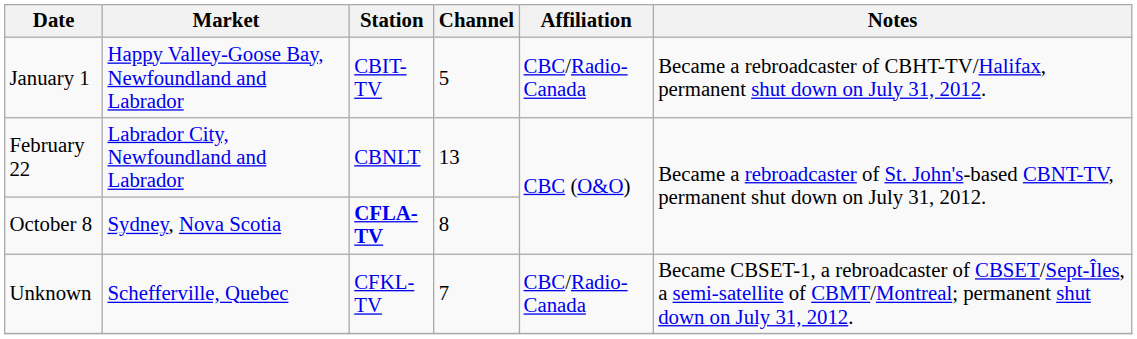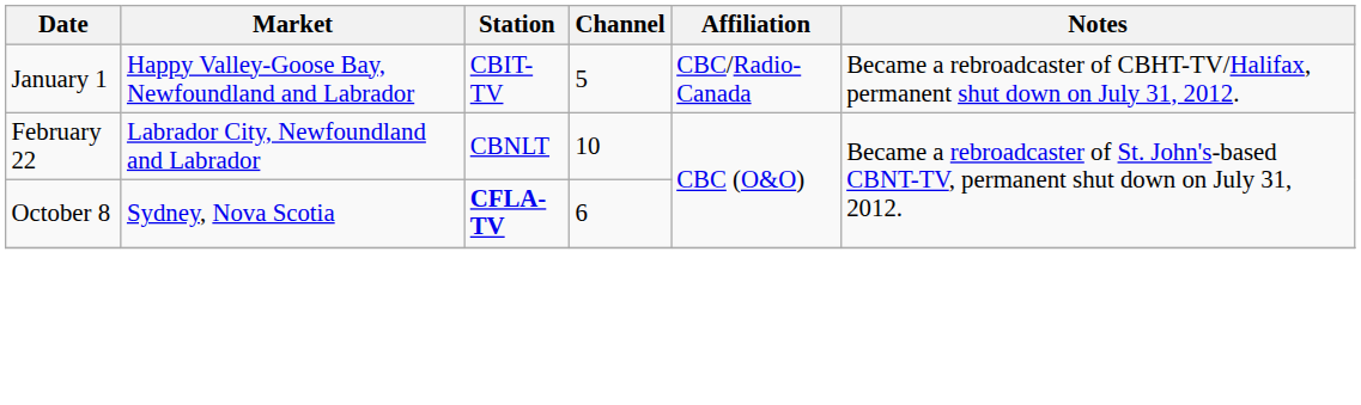 <table class="wikitable">
 <tr>
 <th>Date</th>
 <th>Market</th>
 <th>Station</th>
 <th>Channel</th>
 <th>Affiliation</th>
 <th>Notes</th>
 </tr>
 <tr>
 <td>January 1</td>
 <td><a href='#'>Happy Valley-Goose Bay, Newfoundland and Labrador</a></td>
 <td><a href='#'>CBIT-TV</a></td>
 <td>5</td>
 <td><a href='#'>CBC</a>/<a href='#'>Radio-Canada</a></td>
 <td>Became a rebroadcaster of CBHT-TV/<a href='#'>Halifax</a>, permanent <a href='#'>shut down on July 31, 2012</a>.</td>
 </tr>
 <tr>
 <td>February 22</td>
 <td><a href='#'>Labrador City, Newfoundland and Labrador</a></td>
 <td><a href='#'>CBNLT</a></td>
-<td>13</td>
+<td>10</td>
 <td rowspan=2><a href='#'>CBC</a> (<a href='#'>O&O</a>)</td>
 <td rowspan=2>Became a <a href='#'>rebroadcaster</a> of <a href='#'>St. John's</a>-based <a href='#'>CBNT-TV</a>, permanent shut down on July 31, 2012.</td>
 </tr>
 <tr>
 <td>October 8</td>
 <td><a href='#'>Sydney</a>, <a href='#'>Nova Scotia</a></td>
 <td><strong><a href='#'>CFLA-TV</a></strong></td>
-<td>8</td>
-</tr>
-<tr>
-<td>Unknown</td>
-<td><a href='#'>Schefferville, Quebec</a></td>
-<td><a href='#'>CFKL-TV</a></td>
-<td>7</td>
-<td><a href='#'>CBC</a>/<a href='#'>Radio-Canada</a></td>
-<td>Became CBSET-1, a rebroadcaster of <a href='#'>CBSET</a>/<a href='#'>Sept-Îles</a>, a <a href='#'>semi-satellite</a> of <a href='#'>CBMT</a>/<a href='#'>Montreal</a>; permanent <a href='#'>shut down on July 31, 2012</a>.</td>
+<td>6</td>
 </tr>
 <tr>
 </tr>
 </table>
